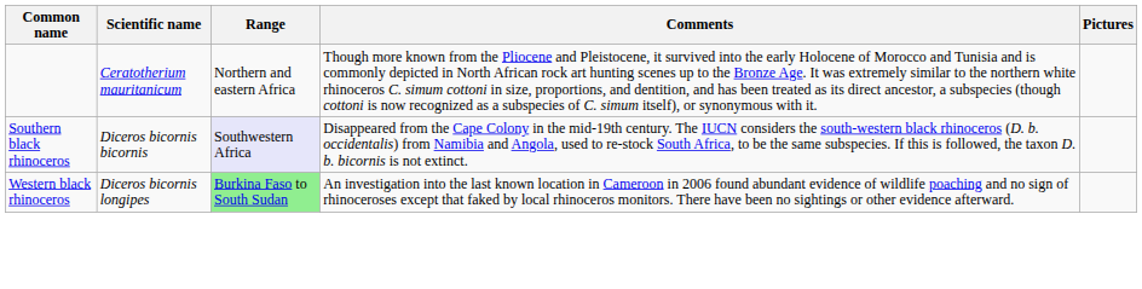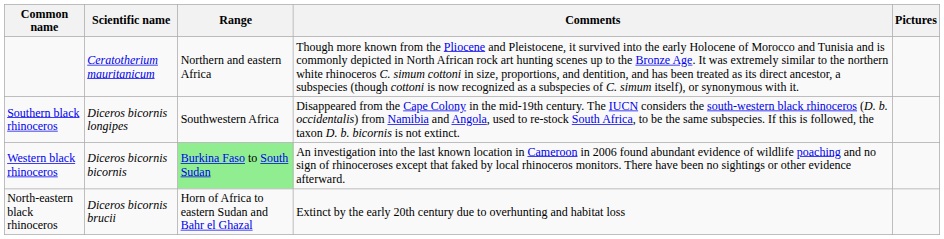 <table class="wikitable">
 <tr>
 <th>Common name</th>
 <th>Scientific name</th>
 <th>Range</th>
 <th class="unsortable">Comments</th>
 <th class="unsortable">Pictures</th>
 </tr>
 <tr>
 <td></td>
 <td><em><a href='#'>Ceratotherium mauritanicum</a></em></td>
 <td>Northern and eastern Africa</td>
 <td>Though more known from the <a href='#'>Pliocene</a> and Pleistocene, it survived into the early Holocene of Morocco and Tunisia and is commonly depicted in North African rock art hunting scenes up to the <a href='#'>Bronze Age</a>. It was extremely similar to the northern white rhinoceros <em>C. simum cottoni</em> in size, proportions, and dentition, and has been treated as its direct ancestor, a subspecies (though <em>cottoni</em> is now recognized as a subspecies of <em>C. simum</em> itself), or synonymous with it.</td>
 <td></td>
 </tr>
 <tr>
 <td><a href='#'>Southern black rhinoceros</a></td>
-<td><em>Diceros bicornis bicornis</em></td>
-<td style="background: lavender;">Southwestern Africa</td>
+<td><em>Diceros bicornis longipes</em></td>
+<td>Southwestern Africa</td>
 <td>Disappeared from the <a href='#'>Cape Colony</a> in the mid-19th century. The <a href='#'>IUCN</a> considers the <a href='#'>south-western black rhinoceros</a> (<em>D. b. occidentalis</em>) from <a href='#'>Namibia</a> and <a href='#'>Angola</a>, used to re-stock <a href='#'>South Africa</a>, to be the same subspecies. If this is followed, the taxon <em>D. b. bicornis</em> is not extinct.</td>
 <td></td>
 </tr>
 <tr>
 <td><a href='#'>Western black rhinoceros</a></td>
-<td><em>Diceros bicornis longipes</em></td>
+<td><em>Diceros bicornis bicornis</em></td>
 <td style="background: lightgreen;"><a href='#'>Burkina Faso</a> to <a href='#'>South Sudan</a></td>
 <td>An investigation into the last known location in <a href='#'>Cameroon</a> in 2006 found abundant evidence of wildlife <a href='#'>poaching</a> and no sign of rhinoceroses except that faked by local rhinoceros monitors. There have been no sightings or other evidence afterward.</td>
 <td></td>
 </tr>
+<tr>
+<td>North-eastern black rhinoceros</td>
+<td><em>Diceros bicornis brucii</em></td>
+<td>Horn of Africa to eastern Sudan and <a href='#'>Bahr el Ghazal</a></td>
+<td>Extinct by the early 20th century due to overhunting and habitat loss</td>
+<td></td>
+</tr>
 </table>
